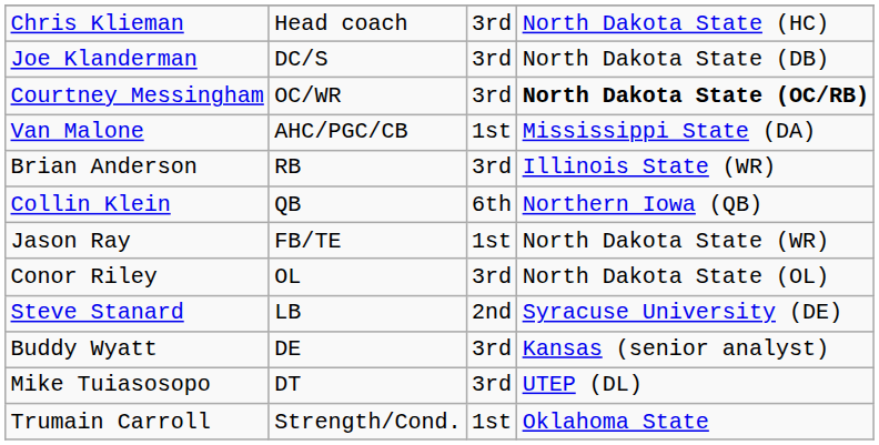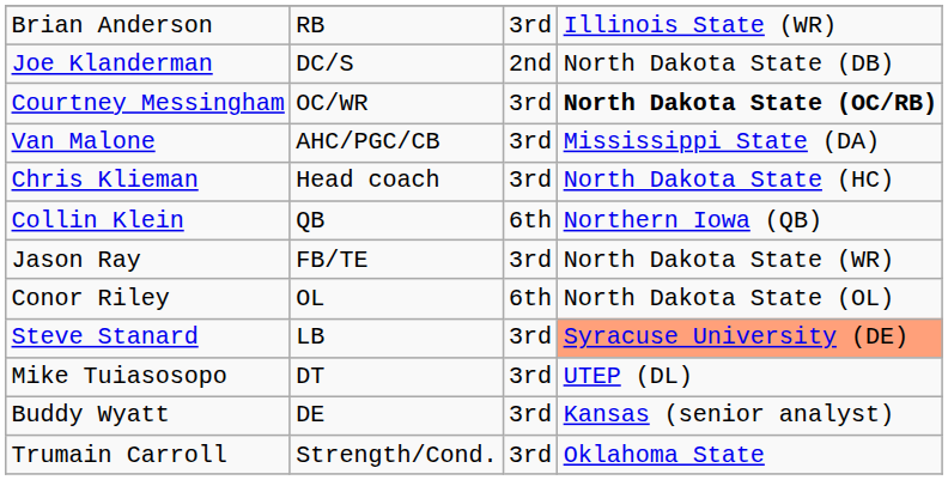 <table class="wikitable">
 <tr>
 </tr>
 <tr>
-<td><a href='#'>Chris Klieman</a></td>
-<td>Head coach</td>
+<td>Brian Anderson</td>
+<td>RB</td>
 <td>3rd</td>
-<td><a href='#'>North Dakota State</a> (HC)</td>
+<td><a href='#'>Illinois State</a> (WR)</td>
 </tr>
 <tr>
 <td><a href='#'>Joe Klanderman</a></td>
 <td>DC/S</td>
-<td>3rd</td>
+<td>2nd</td>
 <td>North Dakota State (DB)</td>
 </tr>
 <tr>
 <td><a href='#'>Courtney Messingham</a></td>
 <td>OC/WR</td>
 <td>3rd</td>
 <td><strong>North Dakota State (OC/RB)</strong></td>
 </tr>
 <tr>
 <td><a href='#'>Van Malone</a></td>
 <td>AHC/PGC/CB</td>
-<td>1st</td>
+<td>3rd</td>
 <td><a href='#'>Mississippi State</a> (DA)</td>
 </tr>
 <tr>
-<td>Brian Anderson</td>
-<td>RB</td>
+<td><a href='#'>Chris Klieman</a></td>
+<td>Head coach</td>
 <td>3rd</td>
-<td><a href='#'>Illinois State</a> (WR)</td>
+<td><a href='#'>North Dakota State</a> (HC)</td>
 </tr>
 <tr>
 <td><a href='#'>Collin Klein</a></td>
 <td>QB</td>
 <td>6th</td>
 <td><a href='#'>Northern Iowa</a> (QB)</td>
 </tr>
 <tr>
 <td>Jason Ray</td>
 <td>FB/TE</td>
-<td>1st</td>
+<td>3rd</td>
 <td>North Dakota State (WR)</td>
 </tr>
 <tr>
 <td>Conor Riley</td>
 <td>OL</td>
-<td>3rd</td>
+<td>6th</td>
 <td>North Dakota State (OL)</td>
 </tr>
 <tr>
 <td><a href='#'>Steve Stanard</a></td>
 <td>LB</td>
-<td>2nd</td>
-<td><a href='#'>Syracuse University</a> (DE)</td>
+<td>3rd</td>
+<td style="background: lightsalmon;"><a href='#'>Syracuse University</a> (DE)</td>
+</tr>
+<tr>
+<td>Mike Tuiasosopo</td>
+<td>DT</td>
+<td>3rd</td>
+<td><a href='#'>UTEP</a> (DL)</td>
 </tr>
 <tr>
 <td>Buddy Wyatt</td>
 <td>DE</td>
 <td>3rd</td>
 <td><a href='#'>Kansas</a> (senior analyst)</td>
 </tr>
 <tr>
-<td>Mike Tuiasosopo</td>
-<td>DT</td>
-<td>3rd</td>
-<td><a href='#'>UTEP</a> (DL)</td>
-</tr>
-<tr>
 <td>Trumain Carroll</td>
 <td>Strength/Cond.</td>
-<td>1st</td>
+<td>3rd</td>
 <td><a href='#'>Oklahoma State</a></td>
 </tr>
 </table>
